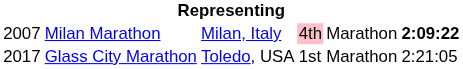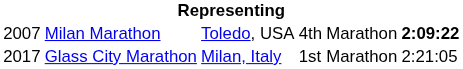 <table>
 <tr>
 <th colspan="6">Representing </th>
 </tr>
 <tr>
 <td>2007</td>
 <td><a href='#'>Milan Marathon</a></td>
-<td><a href='#'>Milan, Italy</a></td>
-<td style="background: pink;">4th</td>
+<td><a href='#'>Toledo</a>, USA</td>
+<td>4th</td>
 <td>Marathon</td>
 <td><strong>2:09:22</strong></td>
 </tr>
 <tr>
 <td>2017</td>
 <td><a href='#'>Glass City Marathon</a></td>
-<td><a href='#'>Toledo</a>, USA</td>
+<td><a href='#'>Milan, Italy</a></td>
 <td>1st</td>
 <td>Marathon</td>
 <td>2:21:05</td>
 </tr>
 </table>
